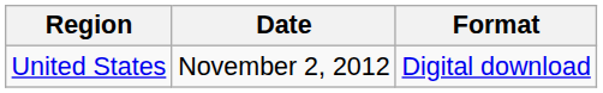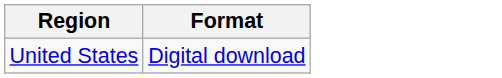 <table class="wikitable">
 <tr>
 <th>Region</th>
-<th>Date</th>
 <th>Format</th>
 </tr>
 <tr>
 <td><a href='#'>United States</a></td>
-<td>November 2, 2012</td>
 <td><a href='#'>Digital download</a></td>
 </tr>
 </table>
